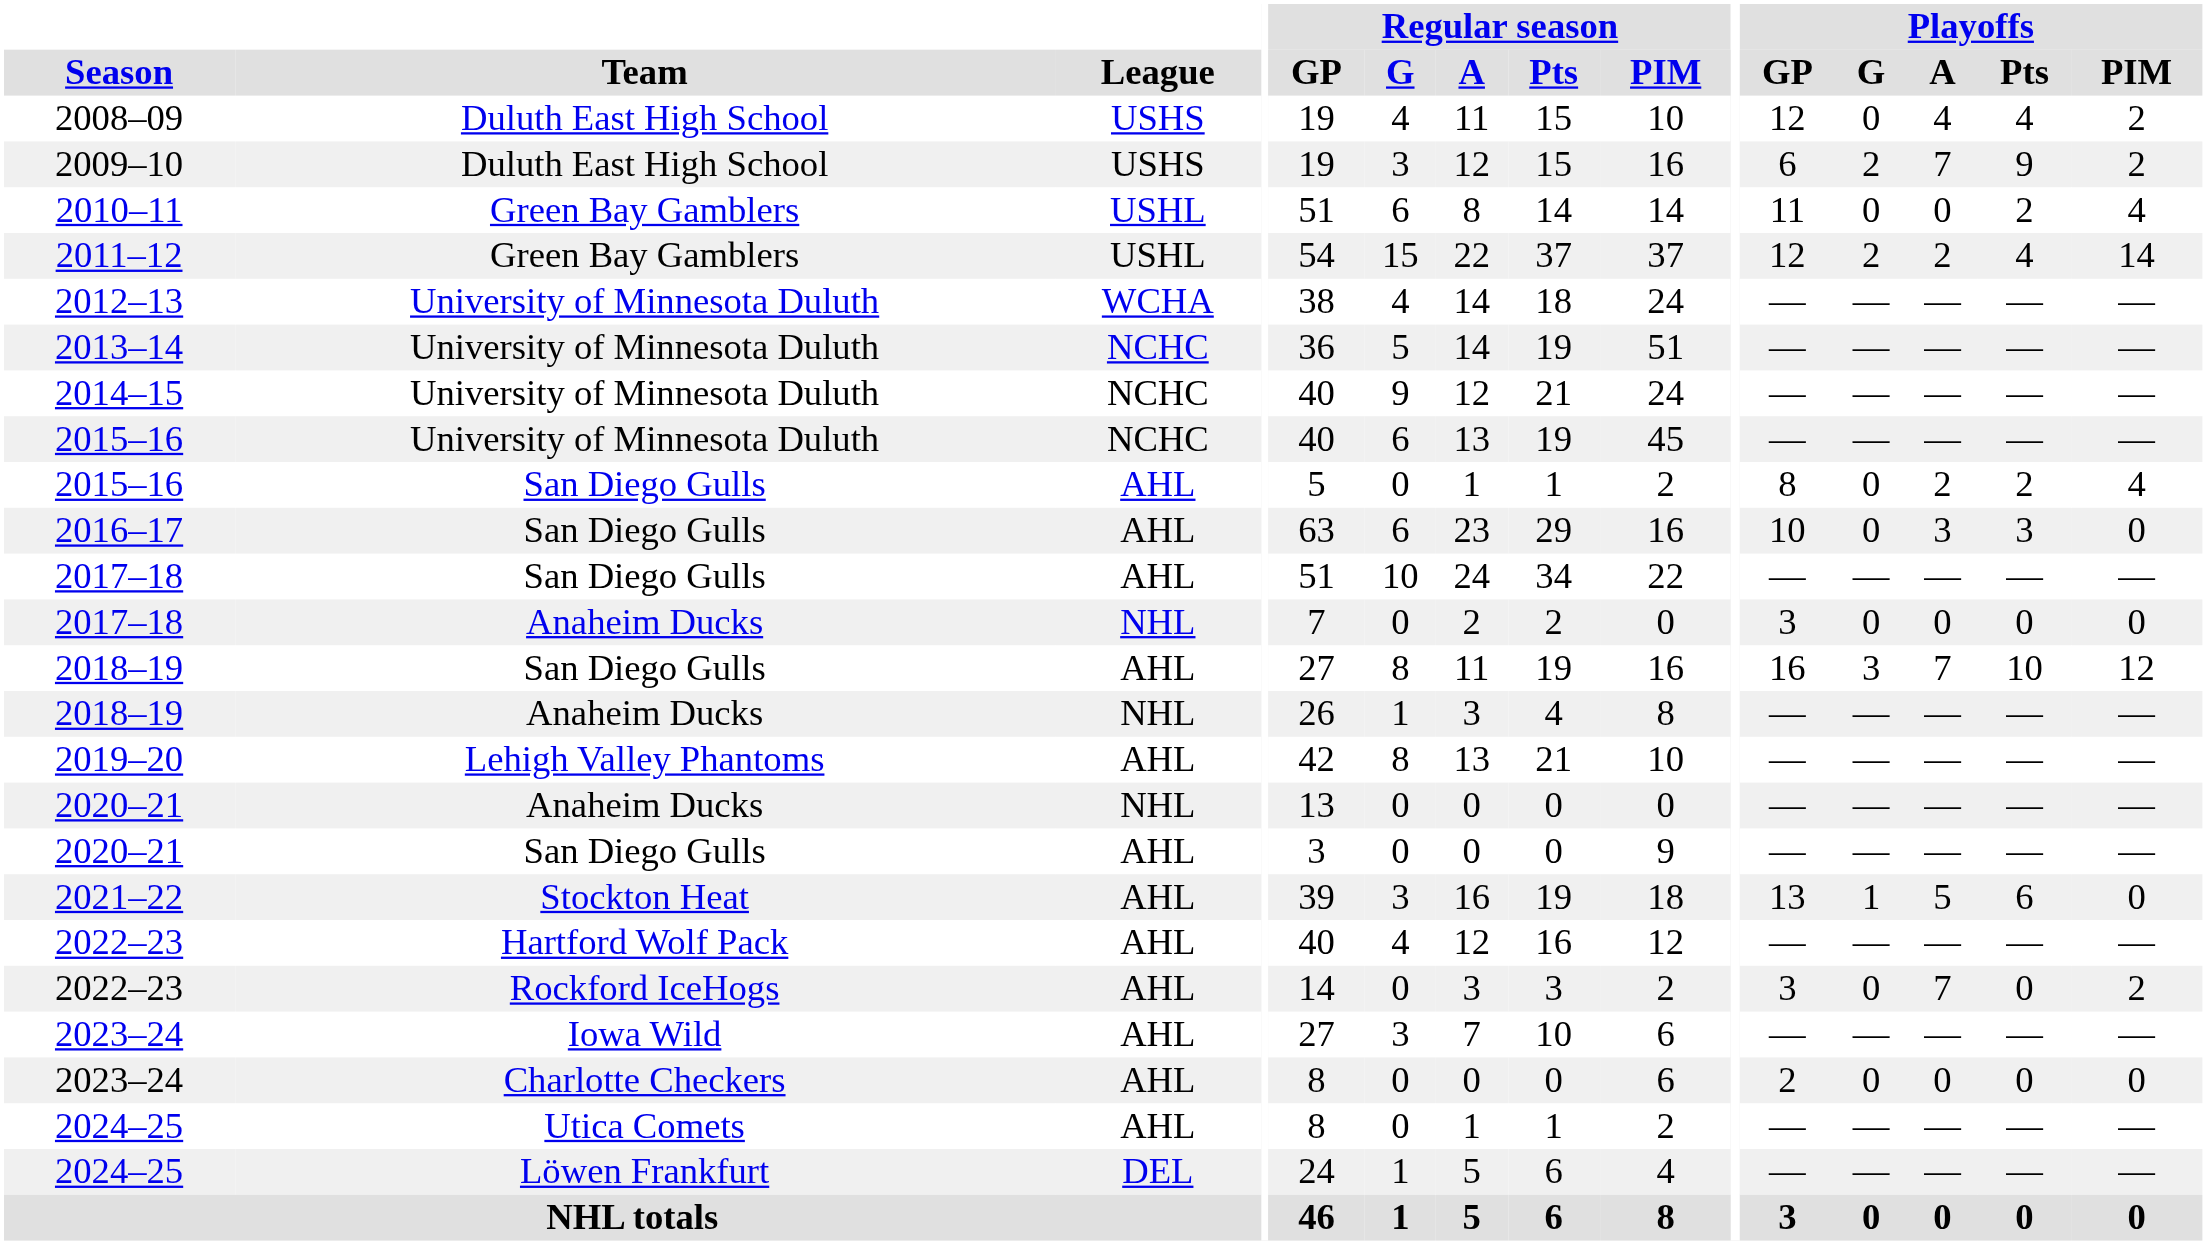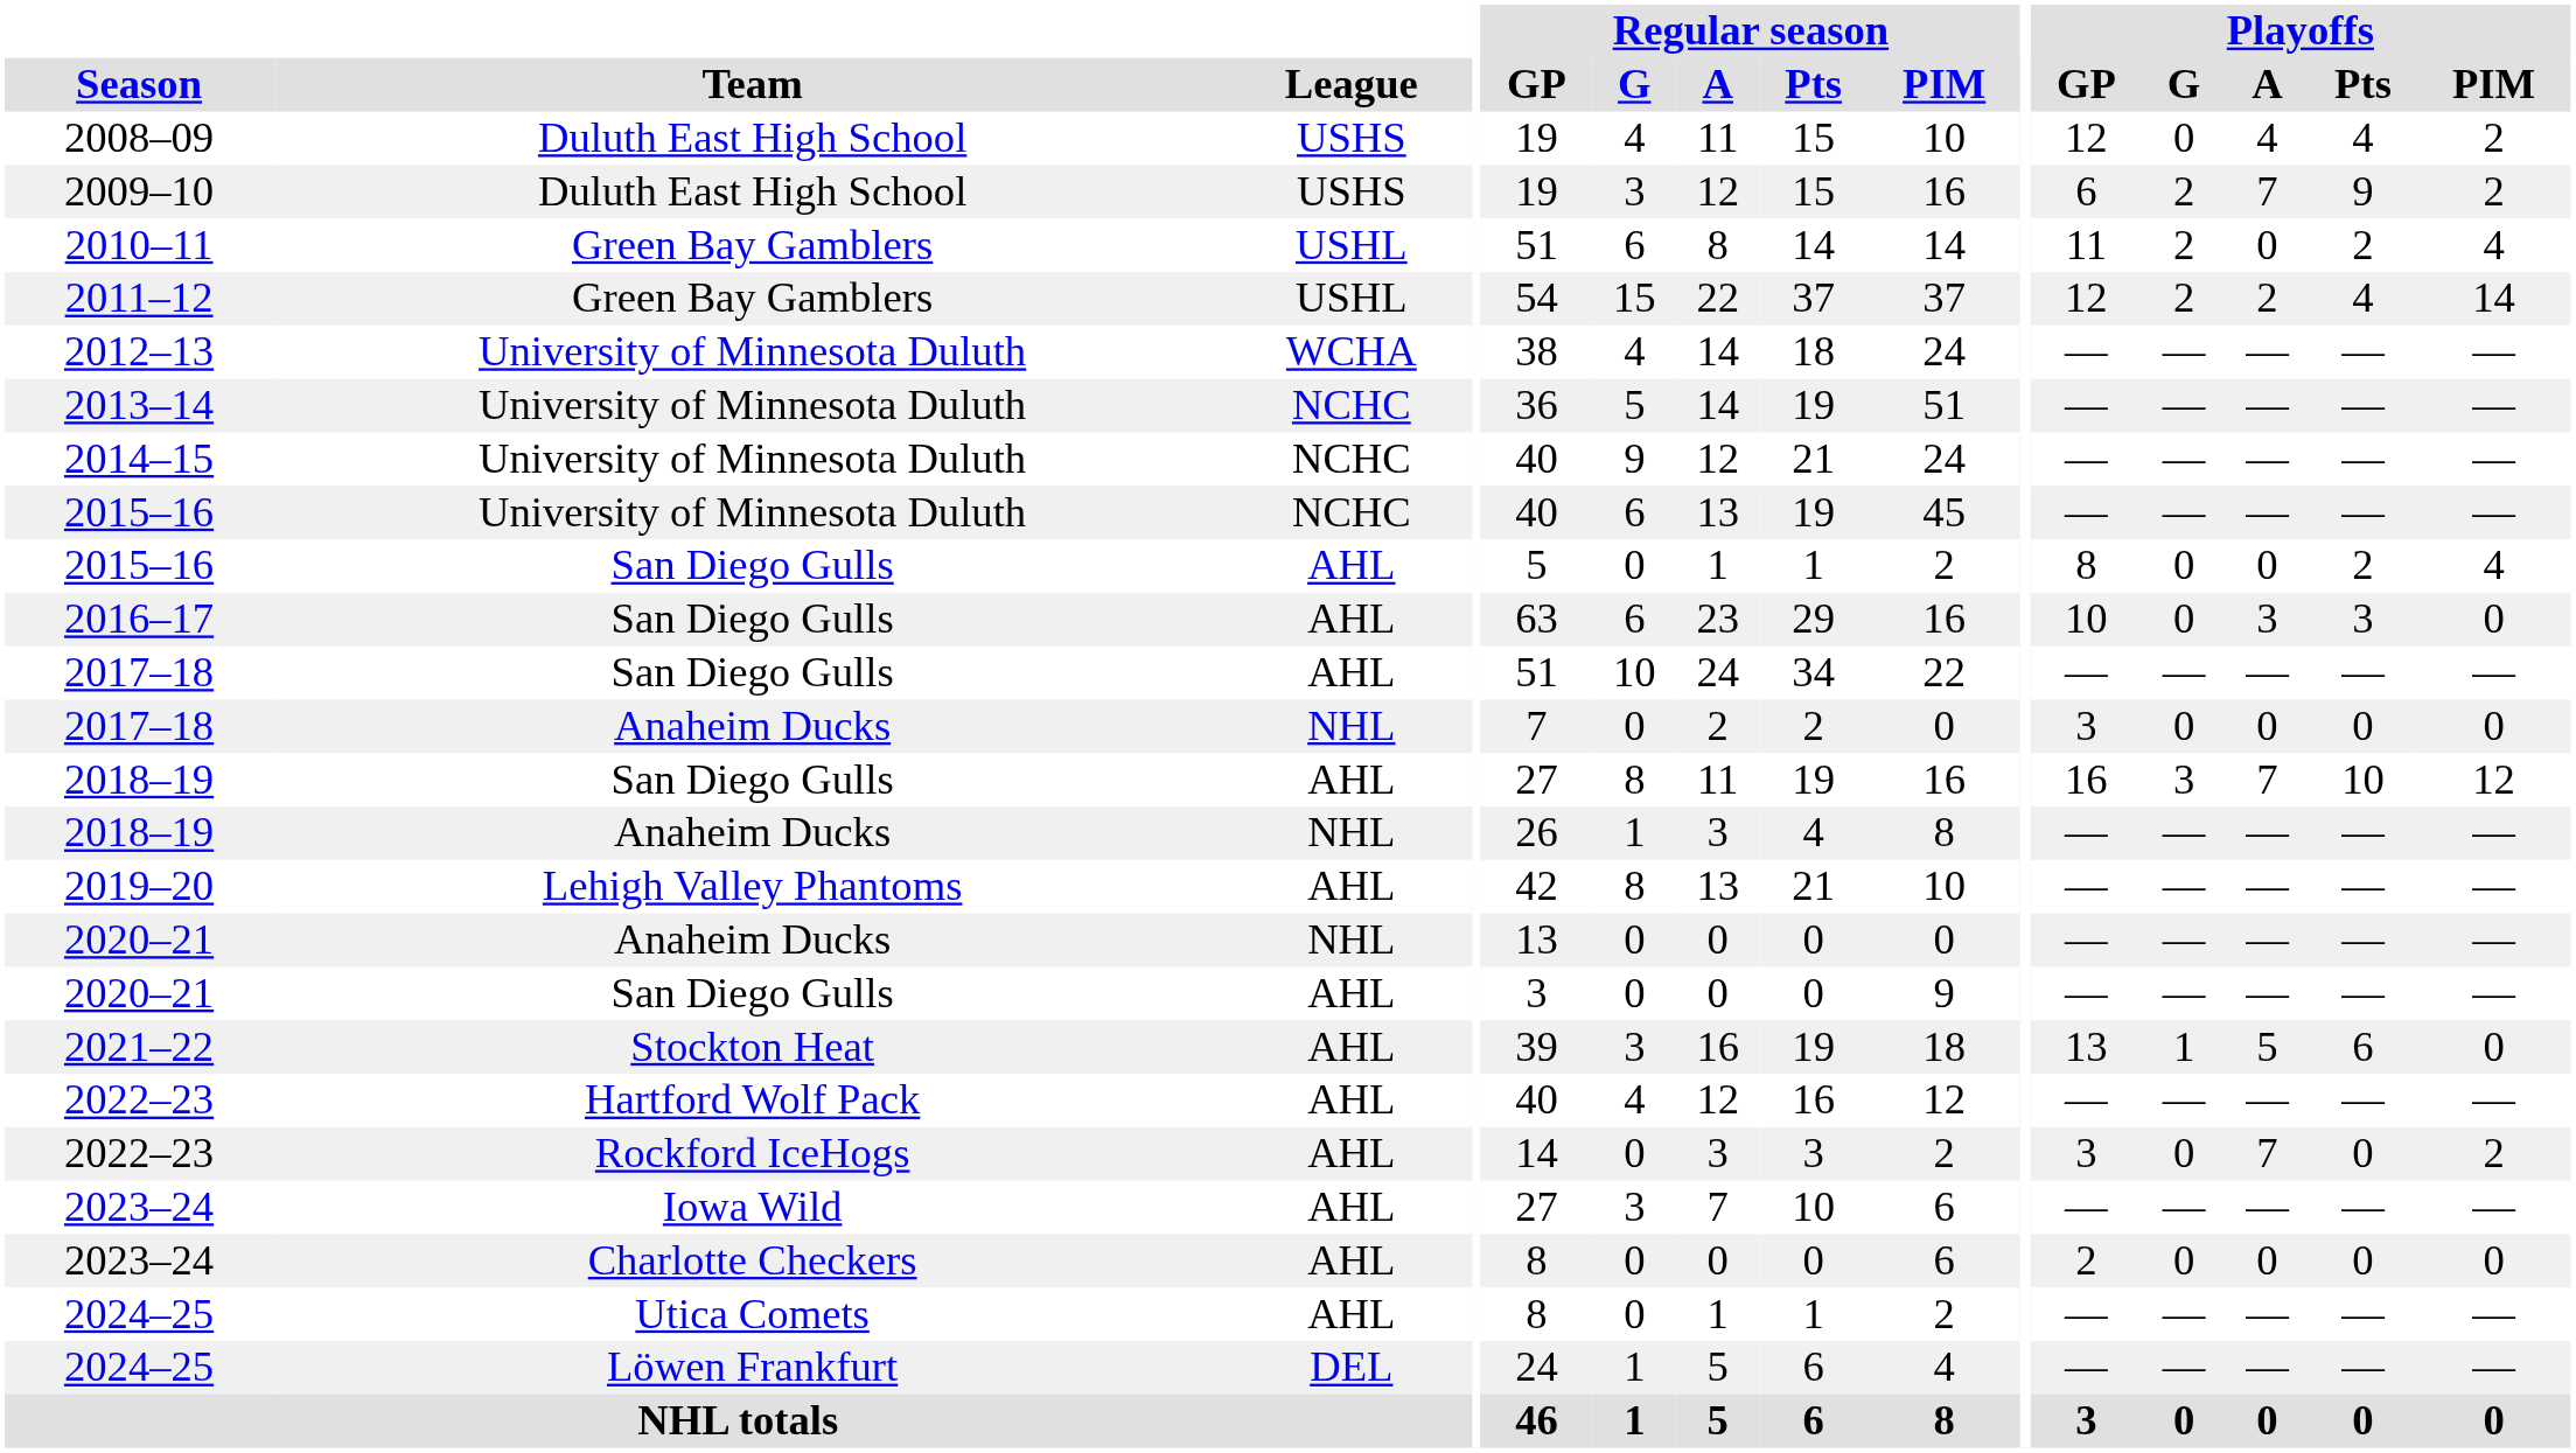 <table border="0" cellpadding="1" cellspacing="0" style="text-align:center; width:60em;">
 <tr bgcolor="#e0e0e0">
 <th colspan="3" bgcolor="#ffffff"></th>
 <th rowspan="99" bgcolor="#ffffff"></th>
 <th colspan="5"><a href='#'>Regular season</a></th>
 <th rowspan="99" bgcolor="#ffffff"></th>
 <th colspan="5"><a href='#'>Playoffs</a></th>
 </tr>
 <tr bgcolor="#e0e0e0">
 <th><a href='#'>Season</a></th>
 <th>Team</th>
 <th>League</th>
 <th>GP</th>
 <th><a href='#'>G</a></th>
 <th><a href='#'>A</a></th>
 <th><a href='#'>Pts</a></th>
 <th><a href='#'>PIM</a></th>
 <th>GP</th>
 <th>G</th>
 <th>A</th>
 <th>Pts</th>
 <th>PIM</th>
 </tr>
 <tr>
 <td>2008–09</td>
 <td><a href='#'>Duluth East High School</a></td>
 <td><a href='#'>USHS</a></td>
 <td>19</td>
 <td>4</td>
 <td>11</td>
 <td>15</td>
 <td>10</td>
 <td>12</td>
 <td>0</td>
 <td>4</td>
 <td>4</td>
 <td>2</td>
 </tr>
 <tr bgcolor="#f0f0f0">
 <td>2009–10</td>
 <td>Duluth East High School</td>
 <td>USHS</td>
 <td>19</td>
 <td>3</td>
 <td>12</td>
 <td>15</td>
 <td>16</td>
 <td>6</td>
 <td>2</td>
 <td>7</td>
 <td>9</td>
 <td>2</td>
 </tr>
 <tr>
 <td><a href='#'>2010–11</a></td>
 <td><a href='#'>Green Bay Gamblers</a></td>
 <td><a href='#'>USHL</a></td>
 <td>51</td>
 <td>6</td>
 <td>8</td>
 <td>14</td>
 <td>14</td>
 <td>11</td>
-<td>0</td>
+<td>2</td>
 <td>0</td>
 <td>2</td>
 <td>4</td>
 </tr>
 <tr bgcolor="#f0f0f0">
 <td><a href='#'>2011–12</a></td>
 <td>Green Bay Gamblers</td>
 <td>USHL</td>
 <td>54</td>
 <td>15</td>
 <td>22</td>
 <td>37</td>
 <td>37</td>
 <td>12</td>
 <td>2</td>
 <td>2</td>
 <td>4</td>
 <td>14</td>
 </tr>
 <tr>
 <td><a href='#'>2012–13</a></td>
 <td><a href='#'>University of Minnesota Duluth</a></td>
 <td><a href='#'>WCHA</a></td>
 <td>38</td>
 <td>4</td>
 <td>14</td>
 <td>18</td>
 <td>24</td>
 <td>—</td>
 <td>—</td>
 <td>—</td>
 <td>—</td>
 <td>—</td>
 </tr>
 <tr bgcolor="#f0f0f0">
 <td><a href='#'>2013–14</a></td>
 <td>University of Minnesota Duluth</td>
 <td><a href='#'>NCHC</a></td>
 <td>36</td>
 <td>5</td>
 <td>14</td>
 <td>19</td>
 <td>51</td>
 <td>—</td>
 <td>—</td>
 <td>—</td>
 <td>—</td>
 <td>—</td>
 </tr>
 <tr>
 <td><a href='#'>2014–15</a></td>
 <td>University of Minnesota Duluth</td>
 <td>NCHC</td>
 <td>40</td>
 <td>9</td>
 <td>12</td>
 <td>21</td>
 <td>24</td>
 <td>—</td>
 <td>—</td>
 <td>—</td>
 <td>—</td>
 <td>—</td>
 </tr>
 <tr bgcolor="#f0f0f0">
 <td><a href='#'>2015–16</a></td>
 <td>University of Minnesota Duluth</td>
 <td>NCHC</td>
 <td>40</td>
 <td>6</td>
 <td>13</td>
 <td>19</td>
 <td>45</td>
 <td>—</td>
 <td>—</td>
 <td>—</td>
 <td>—</td>
 <td>—</td>
 </tr>
 <tr>
 <td><a href='#'>2015–16</a></td>
 <td><a href='#'>San Diego Gulls</a></td>
 <td><a href='#'>AHL</a></td>
 <td>5</td>
 <td>0</td>
 <td>1</td>
 <td>1</td>
 <td>2</td>
 <td>8</td>
 <td>0</td>
-<td>2</td>
+<td>0</td>
 <td>2</td>
 <td>4</td>
 </tr>
 <tr bgcolor="#f0f0f0">
 <td><a href='#'>2016–17</a></td>
 <td>San Diego Gulls</td>
 <td>AHL</td>
 <td>63</td>
 <td>6</td>
 <td>23</td>
 <td>29</td>
 <td>16</td>
 <td>10</td>
 <td>0</td>
 <td>3</td>
 <td>3</td>
 <td>0</td>
 </tr>
 <tr>
 <td><a href='#'>2017–18</a></td>
 <td>San Diego Gulls</td>
 <td>AHL</td>
 <td>51</td>
 <td>10</td>
 <td>24</td>
 <td>34</td>
 <td>22</td>
 <td>—</td>
 <td>—</td>
 <td>—</td>
 <td>—</td>
 <td>—</td>
 </tr>
 <tr bgcolor="#f0f0f0">
 <td><a href='#'>2017–18</a></td>
 <td><a href='#'>Anaheim Ducks</a></td>
 <td><a href='#'>NHL</a></td>
 <td>7</td>
 <td>0</td>
 <td>2</td>
 <td>2</td>
 <td>0</td>
 <td>3</td>
 <td>0</td>
 <td>0</td>
 <td>0</td>
 <td>0</td>
 </tr>
 <tr>
 <td><a href='#'>2018–19</a></td>
 <td>San Diego Gulls</td>
 <td>AHL</td>
 <td>27</td>
 <td>8</td>
 <td>11</td>
 <td>19</td>
 <td>16</td>
 <td>16</td>
 <td>3</td>
 <td>7</td>
 <td>10</td>
 <td>12</td>
 </tr>
 <tr bgcolor="#f0f0f0">
 <td><a href='#'>2018–19</a></td>
 <td>Anaheim Ducks</td>
 <td>NHL</td>
 <td>26</td>
 <td>1</td>
 <td>3</td>
 <td>4</td>
 <td>8</td>
 <td>—</td>
 <td>—</td>
 <td>—</td>
 <td>—</td>
 <td>—</td>
 </tr>
 <tr>
 <td><a href='#'>2019–20</a></td>
 <td><a href='#'>Lehigh Valley Phantoms</a></td>
 <td>AHL</td>
 <td>42</td>
 <td>8</td>
 <td>13</td>
 <td>21</td>
 <td>10</td>
 <td>—</td>
 <td>—</td>
 <td>—</td>
 <td>—</td>
 <td>—</td>
 </tr>
 <tr bgcolor="#f0f0f0">
 <td><a href='#'>2020–21</a></td>
 <td>Anaheim Ducks</td>
 <td>NHL</td>
 <td>13</td>
 <td>0</td>
 <td>0</td>
 <td>0</td>
 <td>0</td>
 <td>—</td>
 <td>—</td>
 <td>—</td>
 <td>—</td>
 <td>—</td>
 </tr>
 <tr>
 <td><a href='#'>2020–21</a></td>
 <td>San Diego Gulls</td>
 <td>AHL</td>
 <td>3</td>
 <td>0</td>
 <td>0</td>
 <td>0</td>
 <td>9</td>
 <td>—</td>
 <td>—</td>
 <td>—</td>
 <td>—</td>
 <td>—</td>
 </tr>
 <tr bgcolor="#f0f0f0">
 <td><a href='#'>2021–22</a></td>
 <td><a href='#'>Stockton Heat</a></td>
 <td>AHL</td>
 <td>39</td>
 <td>3</td>
 <td>16</td>
 <td>19</td>
 <td>18</td>
 <td>13</td>
 <td>1</td>
 <td>5</td>
 <td>6</td>
 <td>0</td>
 </tr>
 <tr>
 <td><a href='#'>2022–23</a></td>
 <td><a href='#'>Hartford Wolf Pack</a></td>
 <td>AHL</td>
 <td>40</td>
 <td>4</td>
 <td>12</td>
 <td>16</td>
 <td>12</td>
 <td>—</td>
 <td>—</td>
 <td>—</td>
 <td>—</td>
 <td>—</td>
 </tr>
 <tr bgcolor="#f0f0f0">
 <td>2022–23</td>
 <td><a href='#'>Rockford IceHogs</a></td>
 <td>AHL</td>
 <td>14</td>
 <td>0</td>
 <td>3</td>
 <td>3</td>
 <td>2</td>
 <td>3</td>
 <td>0</td>
 <td>7</td>
 <td>0</td>
 <td>2</td>
 </tr>
 <tr>
 <td><a href='#'>2023–24</a></td>
 <td><a href='#'>Iowa Wild</a></td>
 <td>AHL</td>
 <td>27</td>
 <td>3</td>
 <td>7</td>
 <td>10</td>
 <td>6</td>
 <td>—</td>
 <td>—</td>
 <td>—</td>
 <td>—</td>
 <td>—</td>
 </tr>
 <tr bgcolor="#f0f0f0">
 <td>2023–24</td>
 <td><a href='#'>Charlotte Checkers</a></td>
 <td>AHL</td>
 <td>8</td>
 <td>0</td>
 <td>0</td>
 <td>0</td>
 <td>6</td>
 <td>2</td>
 <td>0</td>
 <td>0</td>
 <td>0</td>
 <td>0</td>
 </tr>
 <tr>
 <td><a href='#'>2024–25</a></td>
 <td><a href='#'>Utica Comets</a></td>
 <td>AHL</td>
 <td>8</td>
 <td>0</td>
 <td>1</td>
 <td>1</td>
 <td>2</td>
 <td>—</td>
 <td>—</td>
 <td>—</td>
 <td>—</td>
 <td>—</td>
 </tr>
 <tr bgcolor="#f0f0f0">
 <td><a href='#'>2024–25</a></td>
 <td><a href='#'>Löwen Frankfurt</a></td>
 <td><a href='#'>DEL</a></td>
 <td>24</td>
 <td>1</td>
 <td>5</td>
 <td>6</td>
 <td>4</td>
 <td>—</td>
 <td>—</td>
 <td>—</td>
 <td>—</td>
 <td>—</td>
 </tr>
 <tr bgcolor="#e0e0e0">
 <th colspan="3">NHL totals</th>
 <th>46</th>
 <th>1</th>
 <th>5</th>
 <th>6</th>
 <th>8</th>
 <th>3</th>
 <th>0</th>
 <th>0</th>
 <th>0</th>
 <th>0</th>
 </tr>
 </table>
